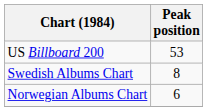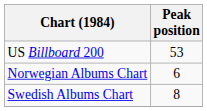 <table class="wikitable">
 <tr>
 <th>Chart (1984)</th>
 <th>Peak<br>position</th>
 </tr>
 <tr>
 <td>US <a href='#'><em>Billboard</em> 200</a></td>
 <td align="center">53</td>
 </tr>
 <tr>
+<td><a href='#'>Norwegian Albums Chart</a></td>
+<td align="center">6</td>
+</tr>
+<tr>
 <td><a href='#'>Swedish Albums Chart</a></td>
 <td align="center">8</td>
 </tr>
 <tr>
-<td><a href='#'>Norwegian Albums Chart</a></td>
-<td align="center">6</td>
-</tr>
-<tr>
 </tr>
 </table>
